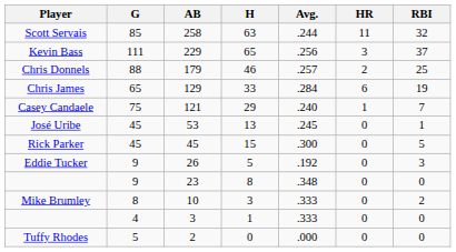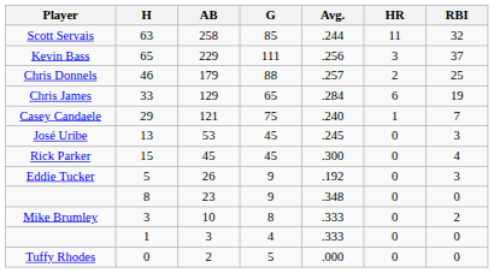 <table class="wikitable sortable">
 <tr>
 <th bgcolor="#DDDDFF" width="16%">Player</th>
+<th bgcolor="#DDDDFF" width="9%">H</th>
+<th bgcolor="#DDDDFF" width="9%">AB</th>
 <th bgcolor="#DDDDFF" width="9%">G</th>
-<th bgcolor="#DDDDFF" width="9%">AB</th>
-<th bgcolor="#DDDDFF" width="9%">H</th>
 <th bgcolor="#DDDDFF" width="9%">Avg.</th>
 <th bgcolor="#DDDDFF" width="9%">HR</th>
 <th bgcolor="#DDDDFF" width="9%">RBI</th>
 </tr>
 <tr align="center">
 <td><a href='#'>Scott Servais</a></td>
+<td>63</td>
+<td>258</td>
 <td>85</td>
-<td>258</td>
-<td>63</td>
 <td>.244</td>
 <td>11</td>
 <td>32</td>
 </tr>
 <tr align="center">
 <td><a href='#'>Kevin Bass</a></td>
+<td>65</td>
+<td>229</td>
 <td>111</td>
-<td>229</td>
-<td>65</td>
 <td>.256</td>
 <td>3</td>
 <td>37</td>
 </tr>
 <tr align="center">
 <td><a href='#'>Chris Donnels</a></td>
+<td>46</td>
+<td>179</td>
 <td>88</td>
-<td>179</td>
-<td>46</td>
 <td>.257</td>
 <td>2</td>
 <td>25</td>
 </tr>
 <tr align="center">
 <td><a href='#'>Chris James</a></td>
+<td>33</td>
+<td>129</td>
 <td>65</td>
-<td>129</td>
-<td>33</td>
 <td>.284</td>
 <td>6</td>
 <td>19</td>
 </tr>
 <tr align="center">
 <td><a href='#'>Casey Candaele</a></td>
+<td>29</td>
+<td>121</td>
 <td>75</td>
-<td>121</td>
-<td>29</td>
 <td>.240</td>
 <td>1</td>
 <td>7</td>
 </tr>
 <tr align="center">
 <td><a href='#'>José Uribe</a></td>
+<td>13</td>
+<td>53</td>
 <td>45</td>
-<td>53</td>
-<td>13</td>
 <td>.245</td>
 <td>0</td>
-<td>1</td>
+<td>3</td>
 </tr>
 <tr align="center">
 <td><a href='#'>Rick Parker</a></td>
+<td>15</td>
 <td>45</td>
 <td>45</td>
-<td>15</td>
 <td>.300</td>
 <td>0</td>
-<td>5</td>
+<td>4</td>
 </tr>
 <tr align="center">
 <td><a href='#'>Eddie Tucker</a></td>
+<td>5</td>
+<td>26</td>
 <td>9</td>
-<td>26</td>
-<td>5</td>
 <td>.192</td>
 <td>0</td>
 <td>3</td>
 </tr>
 <tr align="center">
 <td></td>
+<td>8</td>
+<td>23</td>
 <td>9</td>
-<td>23</td>
-<td>8</td>
 <td>.348</td>
 <td>0</td>
 <td>0</td>
 </tr>
 <tr align="center">
 <td><a href='#'>Mike Brumley</a></td>
+<td>3</td>
+<td>10</td>
 <td>8</td>
-<td>10</td>
-<td>3</td>
 <td>.333</td>
 <td>0</td>
 <td>2</td>
 </tr>
 <tr align="center">
 <td></td>
+<td>1</td>
+<td>3</td>
 <td>4</td>
-<td>3</td>
-<td>1</td>
 <td>.333</td>
 <td>0</td>
 <td>0</td>
 </tr>
 <tr align="center">
 <td><a href='#'>Tuffy Rhodes</a></td>
+<td>0</td>
+<td>2</td>
 <td>5</td>
-<td>2</td>
-<td>0</td>
 <td>.000</td>
 <td>0</td>
 <td>0</td>
 </tr>
 </table>
